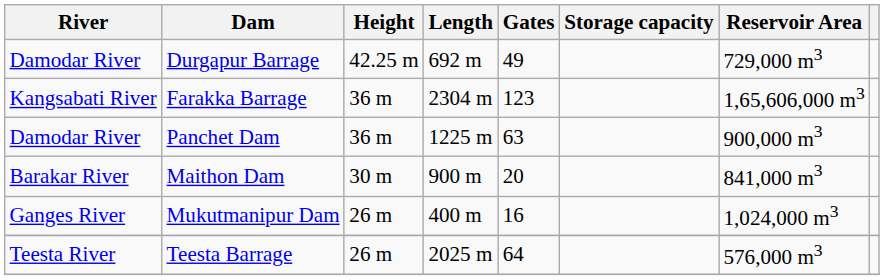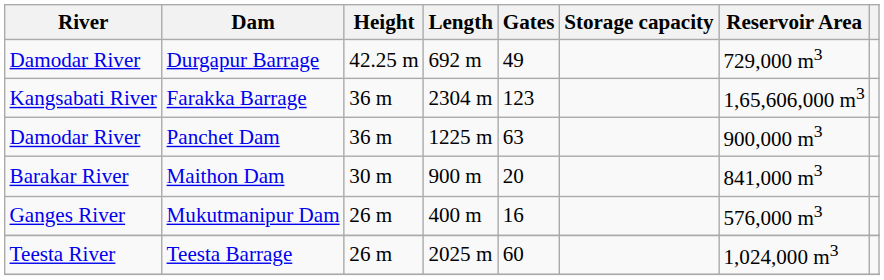 <table class="wikitable sortable" style="font-size: 95%;">
 <tr>
 <th>River</th>
 <th>Dam</th>
 <th>Height</th>
 <th>Length</th>
 <th>Gates</th>
 <th>Storage capacity</th>
 <th>Reservoir Area</th>
 <th></th>
 </tr>
 <tr>
 <td><a href='#'>Damodar River</a></td>
 <td><a href='#'>Durgapur Barrage</a></td>
 <td>42.25 m</td>
 <td>692 m</td>
 <td>49</td>
 <td></td>
 <td>729,000 m<sup>3</sup></td>
 <td></td>
 </tr>
 <tr>
 <td><a href='#'>Kangsabati River</a></td>
 <td><a href='#'>Farakka Barrage</a></td>
 <td>36 m</td>
 <td>2304 m</td>
 <td>123</td>
 <td></td>
 <td>1,65,606,000 m<sup>3</sup></td>
 <td></td>
 </tr>
 <tr>
 <td><a href='#'>Damodar River</a></td>
 <td><a href='#'>Panchet Dam</a></td>
 <td>36 m</td>
 <td>1225 m</td>
 <td>63</td>
 <td></td>
 <td>900,000 m<sup>3</sup></td>
 <td></td>
 </tr>
 <tr>
 <td><a href='#'>Barakar River</a></td>
 <td><a href='#'>Maithon Dam</a></td>
 <td>30 m</td>
 <td>900 m</td>
 <td>20</td>
 <td></td>
 <td>841,000 m<sup>3</sup></td>
 <td></td>
 </tr>
 <tr>
 <td><a href='#'>Ganges River</a></td>
 <td><a href='#'>Mukutmanipur Dam</a></td>
 <td>26 m</td>
 <td>400 m</td>
 <td>16</td>
 <td></td>
-<td>1,024,000 m<sup>3</sup></td>
+<td>576,000 m<sup>3</sup></td>
 <td></td>
 </tr>
 <tr>
 </tr>
 <tr>
 </tr>
 <tr>
 <td><a href='#'>Teesta River</a></td>
 <td><a href='#'>Teesta Barrage</a></td>
 <td>26 m</td>
 <td>2025 m</td>
-<td>64</td>
+<td>60</td>
 <td></td>
-<td>576,000 m<sup>3</sup></td>
+<td>1,024,000 m<sup>3</sup></td>
 <td></td>
 </tr>
 <tr>
 </tr>
 <tr>
 </tr>
 </table>
